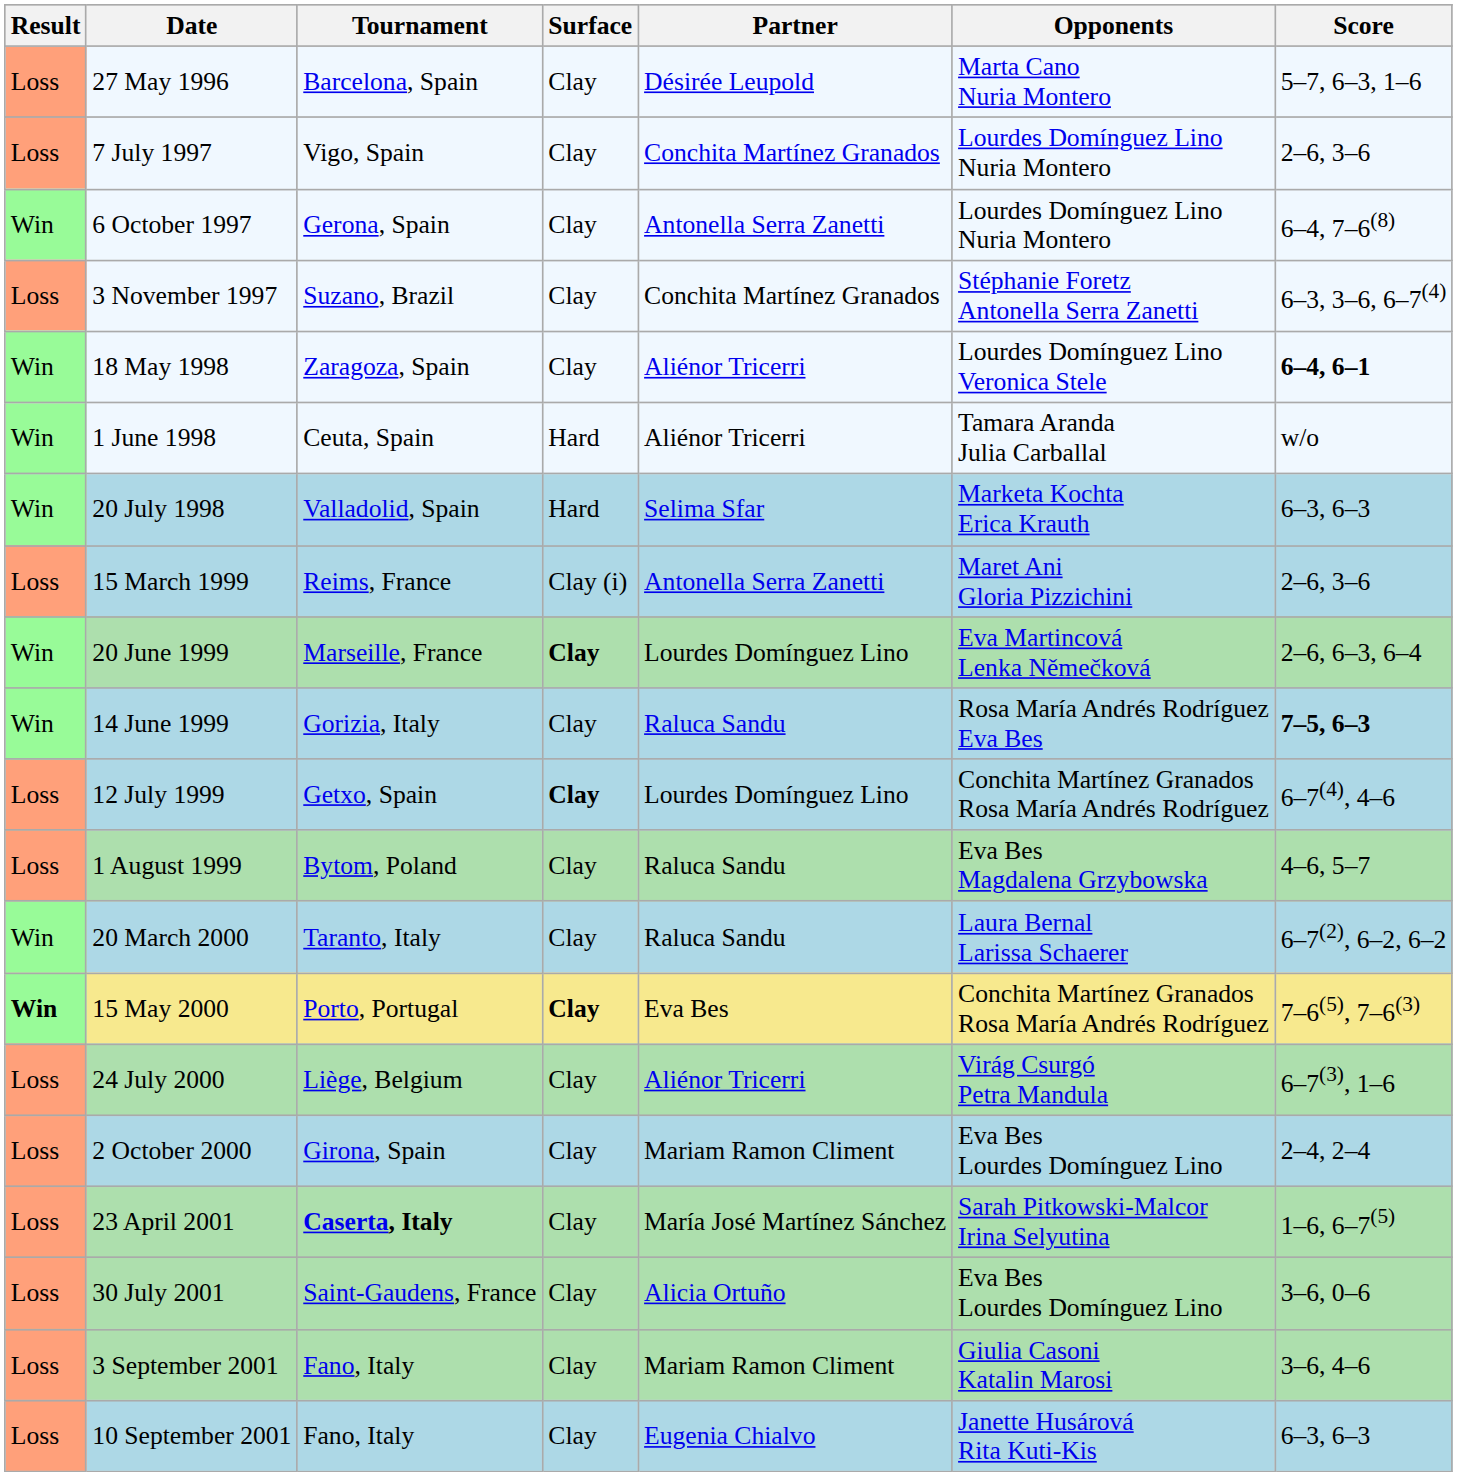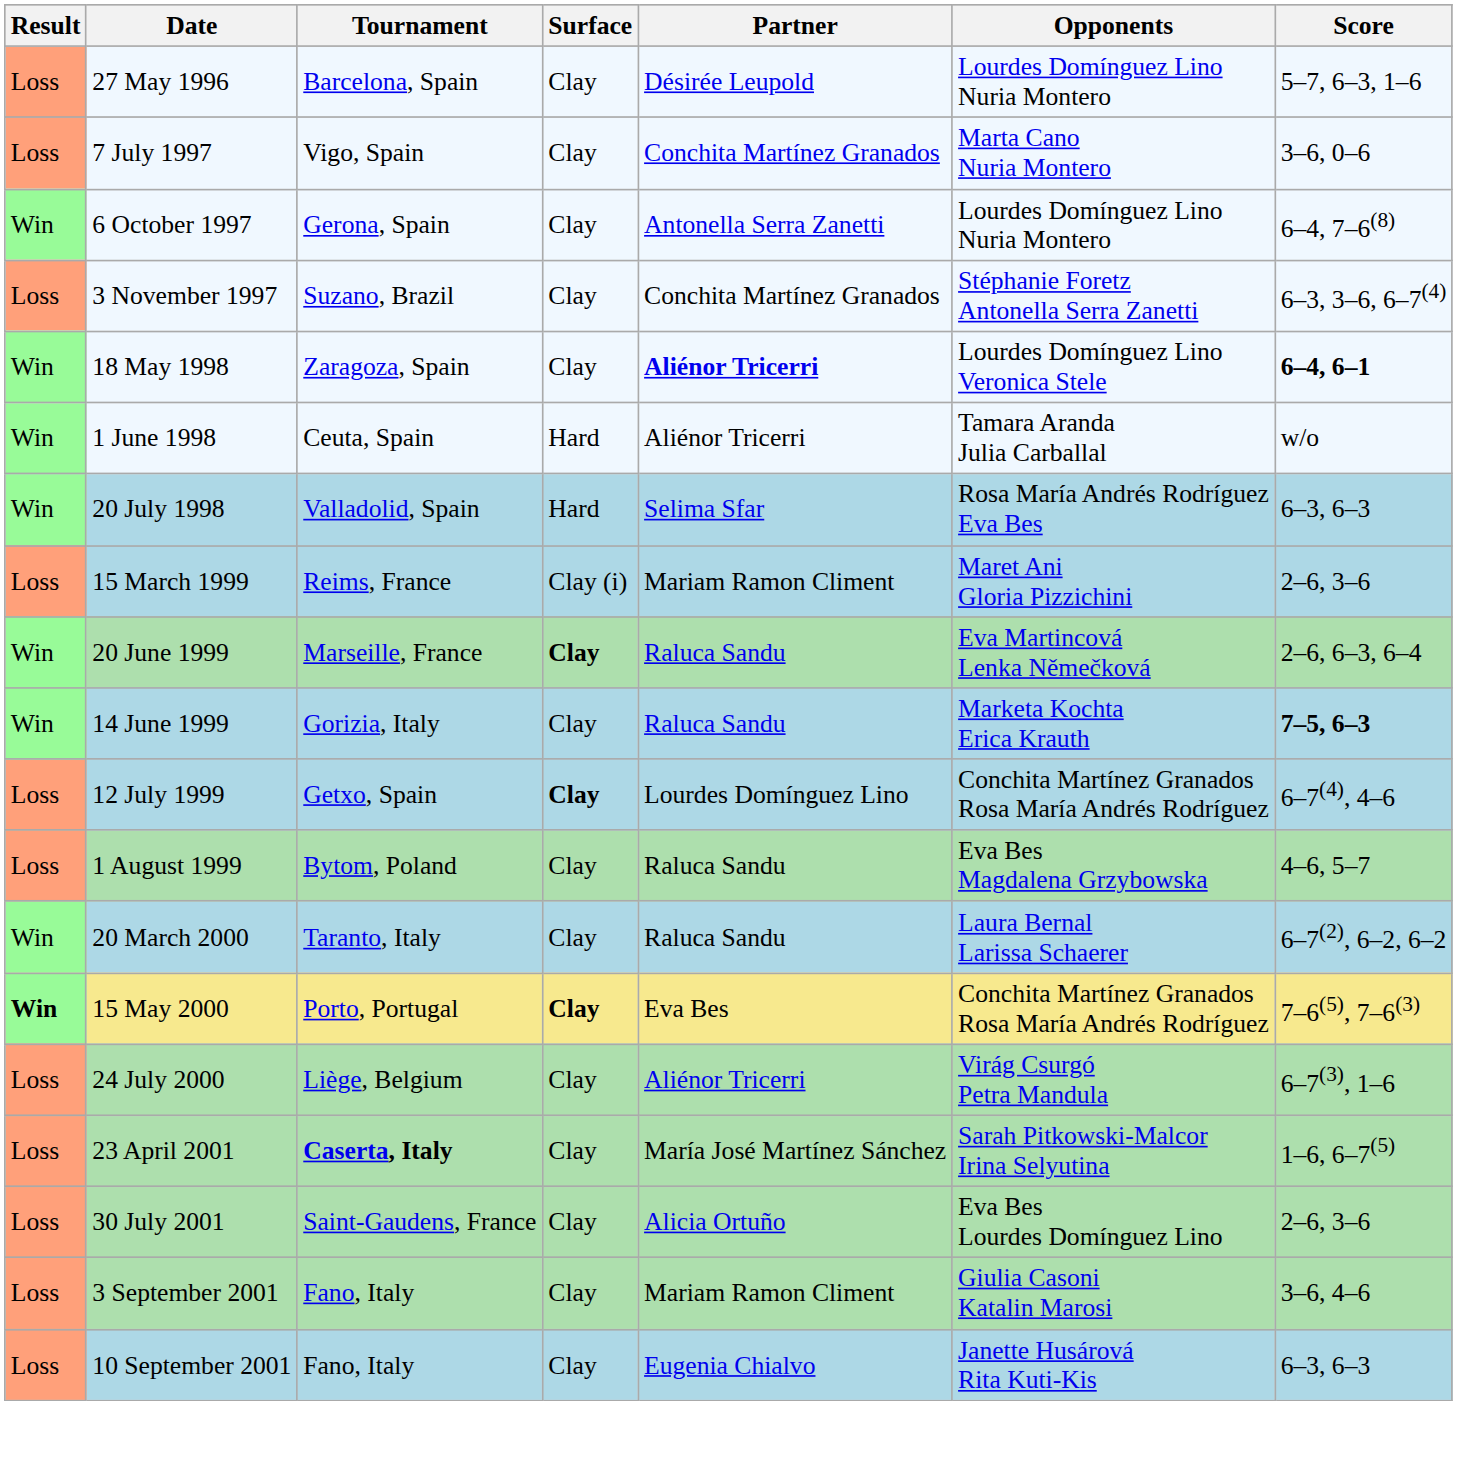 <table class="sortable wikitable" style="font-size:97%;">
 <tr>
 <th>Result</th>
 <th>Date</th>
 <th>Tournament</th>
 <th>Surface</th>
 <th>Partner</th>
 <th>Opponents</th>
 <th class="unsortable">Score</th>
 </tr>
 <tr style="background:#f0f8ff;">
 <td style="background:#ffa07a;">Loss</td>
 <td>27 May 1996</td>
 <td><a href='#'>Barcelona</a>, Spain</td>
 <td>Clay</td>
 <td> <a href='#'>Désirée Leupold</a></td>
-<td> <a href='#'>Marta Cano</a> <br>  <a href='#'>Nuria Montero</a></td>
+<td> <a href='#'>Lourdes Domínguez Lino</a> <br>  Nuria Montero</td>
 <td>5–7, 6–3, 1–6</td>
 </tr>
 <tr style="background:#f0f8ff;">
 <td style="background:#ffa07a;">Loss</td>
 <td>7 July 1997</td>
 <td>Vigo, Spain</td>
 <td>Clay</td>
 <td> <a href='#'>Conchita Martínez Granados</a></td>
-<td> <a href='#'>Lourdes Domínguez Lino</a> <br>  Nuria Montero</td>
-<td>2–6, 3–6</td>
+<td> <a href='#'>Marta Cano</a> <br>  <a href='#'>Nuria Montero</a></td>
+<td>3–6, 0–6</td>
 </tr>
 <tr style="background:#f0f8ff;">
 <td style="background:#98fb98;">Win</td>
 <td>6 October 1997</td>
 <td><a href='#'>Gerona</a>, Spain</td>
 <td>Clay</td>
 <td> <a href='#'>Antonella Serra Zanetti</a></td>
 <td> Lourdes Domínguez Lino <br>  Nuria Montero</td>
 <td>6–4, 7–6<sup>(8)</sup></td>
 </tr>
 <tr style="background:#f0f8ff;">
 <td style="background:#ffa07a;">Loss</td>
 <td>3 November 1997</td>
 <td><a href='#'>Suzano</a>, Brazil</td>
 <td>Clay</td>
 <td> Conchita Martínez Granados</td>
 <td> <a href='#'>Stéphanie Foretz</a> <br>  <a href='#'>Antonella Serra Zanetti</a></td>
 <td>6–3, 3–6, 6–7<sup>(4)</sup></td>
 </tr>
 <tr style="background:#f0f8ff;">
 <td style="background:#98fb98;">Win</td>
 <td>18 May 1998</td>
 <td><a href='#'>Zaragoza</a>, Spain</td>
 <td>Clay</td>
-<td> <a href='#'>Aliénor Tricerri</a></td>
+<td><strong> <a href='#'>Aliénor Tricerri</a></strong></td>
 <td> Lourdes Domínguez Lino <br>  <a href='#'>Veronica Stele</a></td>
 <td><strong>6–4, 6–1</strong></td>
 </tr>
 <tr style="background:#f0f8ff;">
 <td style="background:#98fb98;">Win</td>
 <td>1 June 1998</td>
 <td>Ceuta, Spain</td>
 <td>Hard</td>
 <td> Aliénor Tricerri</td>
 <td> Tamara Aranda <br>  Julia Carballal</td>
 <td>w/o</td>
 </tr>
 <tr style="background:lightblue;">
 <td style="background:#98fb98;">Win</td>
 <td>20 July 1998</td>
 <td><a href='#'>Valladolid</a>, Spain</td>
 <td>Hard</td>
 <td> <a href='#'>Selima Sfar</a></td>
-<td> <a href='#'>Marketa Kochta</a> <br>  <a href='#'>Erica Krauth</a></td>
+<td> Rosa María Andrés Rodríguez <br>  <a href='#'>Eva Bes</a></td>
 <td>6–3, 6–3</td>
 </tr>
 <tr style="background:lightblue;">
 <td style="background:#ffa07a;">Loss</td>
 <td>15 March 1999</td>
 <td><a href='#'>Reims</a>, France</td>
 <td>Clay (i)</td>
-<td> <a href='#'>Antonella Serra Zanetti</a></td>
+<td> Mariam Ramon Climent</td>
 <td> <a href='#'>Maret Ani</a> <br>  <a href='#'>Gloria Pizzichini</a></td>
 <td>2–6, 3–6</td>
 </tr>
 <tr style="background:#addfad;">
 <td style="background:#98fb98;">Win</td>
 <td>20 June 1999</td>
 <td><a href='#'>Marseille</a>, France</td>
 <td><strong>Clay</strong></td>
-<td> Lourdes Domínguez Lino</td>
+<td> <a href='#'>Raluca Sandu</a></td>
 <td> <a href='#'>Eva Martincová</a> <br>  <a href='#'>Lenka Němečková</a></td>
 <td>2–6, 6–3, 6–4</td>
 </tr>
 <tr style="background:lightblue;">
 <td style="background:#98fb98;">Win</td>
 <td>14 June 1999</td>
 <td><a href='#'>Gorizia</a>, Italy</td>
 <td>Clay</td>
 <td> <a href='#'>Raluca Sandu</a></td>
-<td> Rosa María Andrés Rodríguez <br>  <a href='#'>Eva Bes</a></td>
+<td> <a href='#'>Marketa Kochta</a> <br>  <a href='#'>Erica Krauth</a></td>
 <td><strong>7–5, 6–3</strong></td>
 </tr>
 <tr style="background:lightblue;">
 <td style="background:#ffa07a;">Loss</td>
 <td>12 July 1999</td>
 <td><a href='#'>Getxo</a>, Spain</td>
 <td><strong>Clay</strong></td>
 <td> Lourdes Domínguez Lino</td>
 <td> Conchita Martínez Granados <br>  Rosa María Andrés Rodríguez</td>
 <td>6–7<sup>(4)</sup>, 4–6</td>
 </tr>
 <tr style="background:#addfad;">
 <td style="background:#ffa07a;">Loss</td>
 <td>1 August 1999</td>
 <td><a href='#'>Bytom</a>, Poland</td>
 <td>Clay</td>
 <td> Raluca Sandu</td>
 <td> Eva Bes <br>  <a href='#'>Magdalena Grzybowska</a></td>
 <td>4–6, 5–7</td>
 </tr>
 <tr style="background:lightblue;">
 <td style="background:#98fb98;">Win</td>
 <td>20 March 2000</td>
 <td><a href='#'>Taranto</a>, Italy</td>
 <td>Clay</td>
 <td> Raluca Sandu</td>
 <td> <a href='#'>Laura Bernal</a> <br>  <a href='#'>Larissa Schaerer</a></td>
 <td>6–7<sup>(2)</sup>, 6–2, 6–2</td>
 </tr>
 <tr style="background:#f7e98e;">
 <td style="background:#98fb98;"><strong>Win</strong></td>
 <td>15 May 2000</td>
 <td><a href='#'>Porto</a>, Portugal</td>
 <td><strong>Clay</strong></td>
 <td> Eva Bes</td>
 <td> Conchita Martínez Granados <br>  Rosa María Andrés Rodríguez</td>
 <td>7–6<sup>(5)</sup>, 7–6<sup>(3)</sup></td>
 </tr>
 <tr style="background:#addfad;">
 <td style="background:#ffa07a;">Loss</td>
 <td>24 July 2000</td>
 <td><a href='#'>Liège</a>, Belgium</td>
 <td>Clay</td>
 <td> <a href='#'>Aliénor Tricerri</a></td>
 <td> <a href='#'>Virág Csurgó</a> <br>  <a href='#'>Petra Mandula</a></td>
 <td>6–7<sup>(3)</sup>, 1–6</td>
 </tr>
-<tr style="background:lightblue;">
-<td style="background:#ffa07a;">Loss</td>
-<td>2 October 2000</td>
-<td><a href='#'>Girona</a>, Spain</td>
-<td>Clay</td>
-<td> Mariam Ramon Climent</td>
-<td> Eva Bes <br>  Lourdes Domínguez Lino</td>
-<td>2–4, 2–4</td>
-</tr>
 <tr style="background:#addfad;">
 <td style="background:#ffa07a;">Loss</td>
 <td>23 April 2001</td>
 <td><strong><a href='#'>Caserta</a>, Italy</strong></td>
 <td>Clay</td>
 <td> María José Martínez Sánchez</td>
 <td> <a href='#'>Sarah Pitkowski-Malcor</a> <br>  <a href='#'>Irina Selyutina</a></td>
 <td>1–6, 6–7<sup>(5)</sup></td>
 </tr>
 <tr style="background:#addfad;">
 <td style="background:#ffa07a;">Loss</td>
 <td>30 July 2001</td>
 <td><a href='#'>Saint-Gaudens</a>, France</td>
 <td>Clay</td>
 <td> <a href='#'>Alicia Ortuño</a></td>
 <td> Eva Bes <br>  Lourdes Domínguez Lino</td>
-<td>3–6, 0–6</td>
+<td>2–6, 3–6</td>
 </tr>
 <tr style="background:#addfad;">
 <td style="background:#ffa07a;">Loss</td>
 <td>3 September 2001</td>
 <td><a href='#'>Fano</a>, Italy</td>
 <td>Clay</td>
 <td> Mariam Ramon Climent</td>
 <td> <a href='#'>Giulia Casoni</a> <br>  <a href='#'>Katalin Marosi</a></td>
 <td>3–6, 4–6</td>
 </tr>
 <tr style="background:lightblue;">
 <td style="background:#ffa07a;">Loss</td>
 <td>10 September 2001</td>
 <td>Fano, Italy</td>
 <td>Clay</td>
 <td> <a href='#'>Eugenia Chialvo</a></td>
 <td> <a href='#'>Janette Husárová</a> <br>  <a href='#'>Rita Kuti-Kis</a></td>
 <td>6–3, 6–3</td>
 </tr>
 </table>
